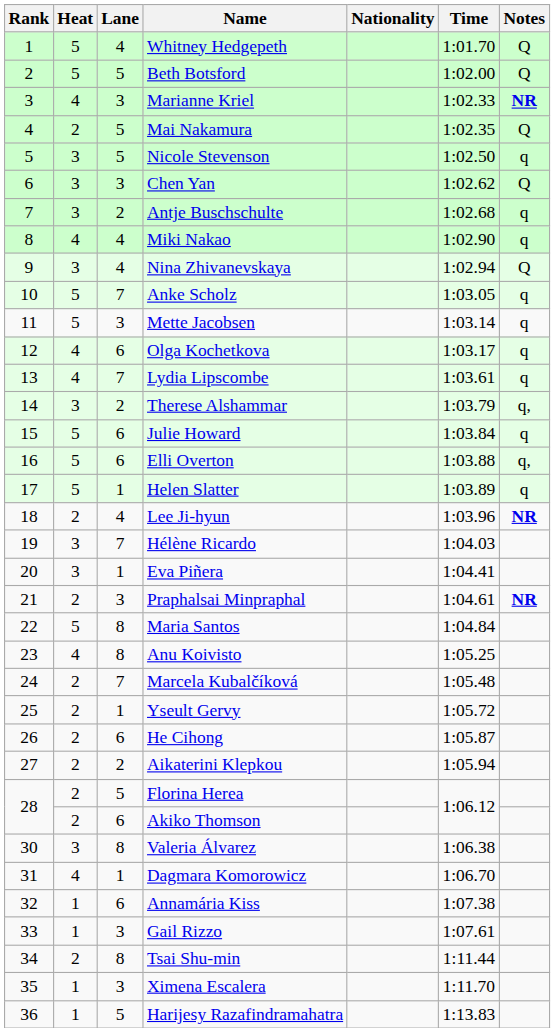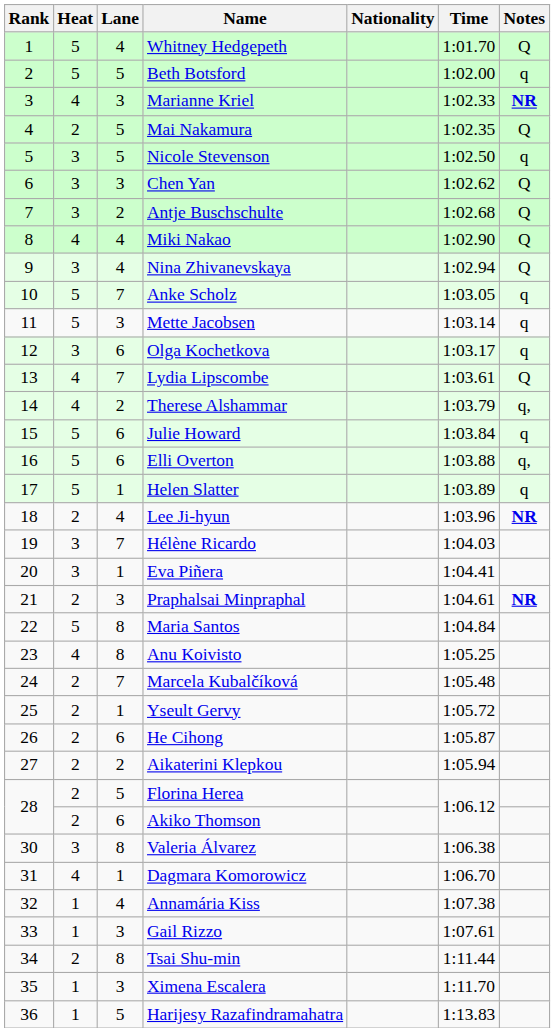 <table class="wikitable sortable" style="text-align:center">
 <tr>
 <th>Rank</th>
 <th>Heat</th>
 <th>Lane</th>
 <th>Name</th>
 <th>Nationality</th>
 <th>Time</th>
 <th>Notes</th>
 </tr>
 <tr bgcolor=#cfc>
 <td>1</td>
 <td>5</td>
 <td>4</td>
 <td align=left><a href='#'>Whitney Hedgepeth</a></td>
 <td align=left></td>
 <td>1:01.70</td>
 <td>Q</td>
 </tr>
 <tr bgcolor=#cfc>
 <td>2</td>
 <td>5</td>
 <td>5</td>
 <td align=left><a href='#'>Beth Botsford</a></td>
 <td align=left></td>
 <td>1:02.00</td>
-<td>Q</td>
+<td>q</td>
 </tr>
 <tr bgcolor=#cfc>
 <td>3</td>
 <td>4</td>
 <td>3</td>
 <td align=left><a href='#'>Marianne Kriel</a></td>
 <td align=left></td>
 <td>1:02.33</td>
 <td><strong><a href='#'>NR</a></strong></td>
 </tr>
 <tr bgcolor=#cfc>
 <td>4</td>
 <td>2</td>
 <td>5</td>
 <td align=left><a href='#'>Mai Nakamura</a></td>
 <td align=left></td>
 <td>1:02.35</td>
 <td>Q</td>
 </tr>
 <tr bgcolor=#cfc>
 <td>5</td>
 <td>3</td>
 <td>5</td>
 <td align=left><a href='#'>Nicole Stevenson</a></td>
 <td align=left></td>
 <td>1:02.50</td>
 <td>q</td>
 </tr>
 <tr bgcolor=#cfc>
 <td>6</td>
 <td>3</td>
 <td>3</td>
 <td align=left><a href='#'>Chen Yan</a></td>
 <td align=left></td>
 <td>1:02.62</td>
 <td>Q</td>
 </tr>
 <tr bgcolor=#cfc>
 <td>7</td>
 <td>3</td>
 <td>2</td>
 <td align=left><a href='#'>Antje Buschschulte</a></td>
 <td align=left></td>
 <td>1:02.68</td>
-<td>q</td>
+<td>Q</td>
 </tr>
 <tr bgcolor=#cfc>
 <td>8</td>
 <td>4</td>
 <td>4</td>
 <td align=left><a href='#'>Miki Nakao</a></td>
 <td align=left></td>
 <td>1:02.90</td>
-<td>q</td>
+<td>Q</td>
 </tr>
 <tr bgcolor=e5ffe5>
 <td>9</td>
 <td>3</td>
 <td>4</td>
 <td align=left><a href='#'>Nina Zhivanevskaya</a></td>
 <td align=left></td>
 <td>1:02.94</td>
 <td>Q</td>
 </tr>
 <tr bgcolor=e5ffe5>
 <td>10</td>
 <td>5</td>
 <td>7</td>
 <td align=left><a href='#'>Anke Scholz</a></td>
 <td align=left></td>
 <td>1:03.05</td>
 <td>q</td>
 </tr>
 <tr>
 <td>11</td>
 <td>5</td>
 <td>3</td>
 <td align=left><a href='#'>Mette Jacobsen</a></td>
 <td align=left></td>
 <td>1:03.14</td>
 <td>q</td>
 </tr>
 <tr bgcolor=e5ffe5>
 <td>12</td>
-<td>4</td>
+<td>3</td>
 <td>6</td>
 <td align=left><a href='#'>Olga Kochetkova</a></td>
 <td align=left></td>
 <td>1:03.17</td>
 <td>q</td>
 </tr>
 <tr bgcolor=e5ffe5>
 <td>13</td>
 <td>4</td>
 <td>7</td>
 <td align=left><a href='#'>Lydia Lipscombe</a></td>
 <td align=left></td>
 <td>1:03.61</td>
-<td>q</td>
+<td>Q</td>
 </tr>
 <tr bgcolor=e5ffe5>
 <td>14</td>
-<td>3</td>
+<td>4</td>
 <td>2</td>
 <td align=left><a href='#'>Therese Alshammar</a></td>
 <td align=left></td>
 <td>1:03.79</td>
 <td>q, </td>
 </tr>
 <tr bgcolor=e5ffe5>
 <td>15</td>
 <td>5</td>
 <td>6</td>
 <td align=left><a href='#'>Julie Howard</a></td>
 <td align=left></td>
 <td>1:03.84</td>
 <td>q</td>
 </tr>
 <tr bgcolor=e5ffe5>
 <td>16</td>
 <td>5</td>
 <td>6</td>
 <td align=left><a href='#'>Elli Overton</a></td>
 <td align=left></td>
 <td>1:03.88</td>
 <td>q, </td>
 </tr>
 <tr bgcolor=e5ffe5>
 <td>17</td>
 <td>5</td>
 <td>1</td>
 <td align=left><a href='#'>Helen Slatter</a></td>
 <td align=left></td>
 <td>1:03.89</td>
 <td>q</td>
 </tr>
 <tr>
 <td>18</td>
 <td>2</td>
 <td>4</td>
 <td align=left><a href='#'>Lee Ji-hyun</a></td>
 <td align=left></td>
 <td>1:03.96</td>
 <td><strong><a href='#'>NR</a></strong></td>
 </tr>
 <tr>
 <td>19</td>
 <td>3</td>
 <td>7</td>
 <td align=left><a href='#'>Hélène Ricardo</a></td>
 <td align=left></td>
 <td>1:04.03</td>
 <td></td>
 </tr>
 <tr>
 <td>20</td>
 <td>3</td>
 <td>1</td>
 <td align=left><a href='#'>Eva Piñera</a></td>
 <td align=left></td>
 <td>1:04.41</td>
 <td></td>
 </tr>
 <tr>
 <td>21</td>
 <td>2</td>
 <td>3</td>
 <td align=left><a href='#'>Praphalsai Minpraphal</a></td>
 <td align=left></td>
 <td>1:04.61</td>
 <td><strong><a href='#'>NR</a></strong></td>
 </tr>
 <tr>
 <td>22</td>
 <td>5</td>
 <td>8</td>
 <td align=left><a href='#'>Maria Santos</a></td>
 <td align=left></td>
 <td>1:04.84</td>
 <td></td>
 </tr>
 <tr>
 <td>23</td>
 <td>4</td>
 <td>8</td>
 <td align=left><a href='#'>Anu Koivisto</a></td>
 <td align=left></td>
 <td>1:05.25</td>
 <td></td>
 </tr>
 <tr>
 <td>24</td>
 <td>2</td>
 <td>7</td>
 <td align=left><a href='#'>Marcela Kubalčíková</a></td>
 <td align=left></td>
 <td>1:05.48</td>
 <td></td>
 </tr>
 <tr>
 <td>25</td>
 <td>2</td>
 <td>1</td>
 <td align=left><a href='#'>Yseult Gervy</a></td>
 <td align=left></td>
 <td>1:05.72</td>
 <td></td>
 </tr>
 <tr>
 <td>26</td>
 <td>2</td>
 <td>6</td>
 <td align=left><a href='#'>He Cihong</a></td>
 <td align=left></td>
 <td>1:05.87</td>
 <td></td>
 </tr>
 <tr>
 <td>27</td>
 <td>2</td>
 <td>2</td>
 <td align=left><a href='#'>Aikaterini Klepkou</a></td>
 <td align=left></td>
 <td>1:05.94</td>
 <td></td>
 </tr>
 <tr>
 <td rowspan=2>28</td>
 <td>2</td>
 <td>5</td>
 <td align=left><a href='#'>Florina Herea</a></td>
 <td align=left></td>
 <td rowspan=2>1:06.12</td>
 <td></td>
 </tr>
 <tr>
 <td>2</td>
 <td>6</td>
 <td align=left><a href='#'>Akiko Thomson</a></td>
 <td align=left></td>
 <td></td>
 </tr>
 <tr>
 <td>30</td>
 <td>3</td>
 <td>8</td>
 <td align=left><a href='#'>Valeria Álvarez</a></td>
 <td align=left></td>
 <td>1:06.38</td>
 <td></td>
 </tr>
 <tr>
 <td>31</td>
 <td>4</td>
 <td>1</td>
 <td align=left><a href='#'>Dagmara Komorowicz</a></td>
 <td align=left></td>
 <td>1:06.70</td>
 <td></td>
 </tr>
 <tr>
 <td>32</td>
 <td>1</td>
-<td>6</td>
+<td>4</td>
 <td align=left><a href='#'>Annamária Kiss</a></td>
 <td align=left></td>
 <td>1:07.38</td>
 <td></td>
 </tr>
 <tr>
 <td>33</td>
 <td>1</td>
 <td>3</td>
 <td align=left><a href='#'>Gail Rizzo</a></td>
 <td align=left></td>
 <td>1:07.61</td>
 <td></td>
 </tr>
 <tr>
 <td>34</td>
 <td>2</td>
 <td>8</td>
 <td align=left><a href='#'>Tsai Shu-min</a></td>
 <td align=left></td>
 <td>1:11.44</td>
 <td></td>
 </tr>
 <tr>
 <td>35</td>
 <td>1</td>
 <td>3</td>
 <td align=left><a href='#'>Ximena Escalera</a></td>
 <td align=left></td>
 <td>1:11.70</td>
 <td></td>
 </tr>
 <tr>
 <td>36</td>
 <td>1</td>
 <td>5</td>
 <td align=left><a href='#'>Harijesy Razafindramahatra</a></td>
 <td align=left></td>
 <td>1:13.83</td>
 <td></td>
 </tr>
 </table>
